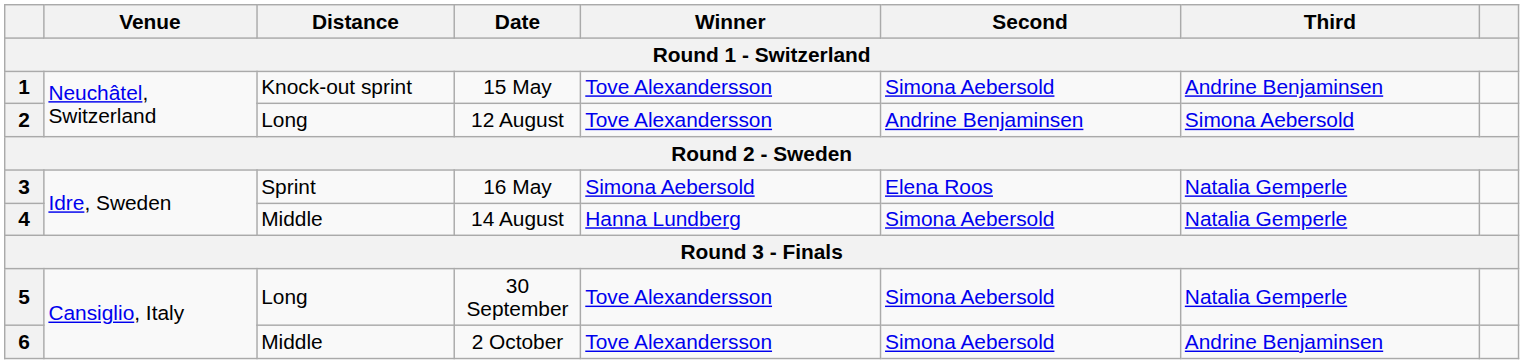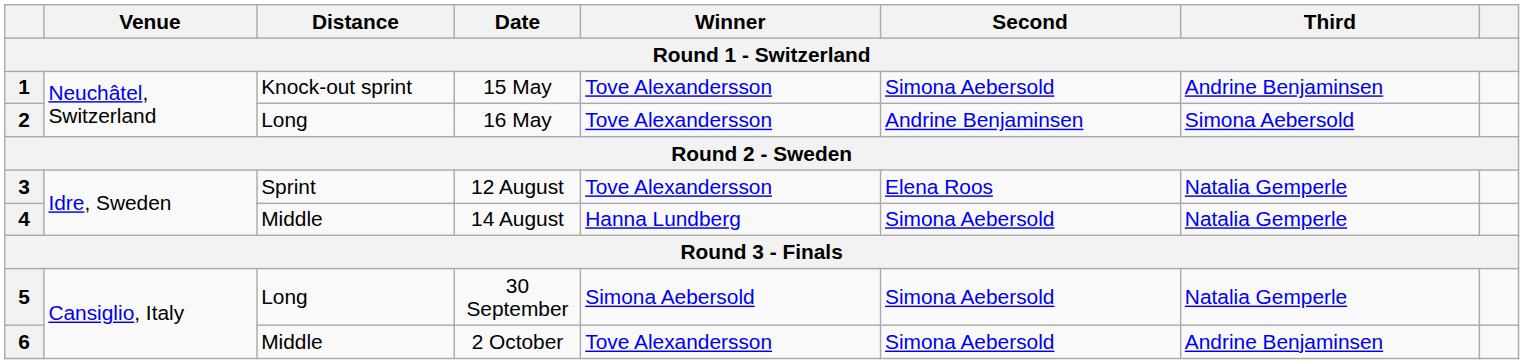 <table class="wikitable" style="font-size: 90%">
 <tr>
 <th width="20"></th>
 <th width="140">Venue</th>
 <th width="130">Distance</th>
 <th width="80">Date</th>
 <th width="200">Winner</th>
 <th width="200">Second</th>
 <th width="200">Third</th>
 <th width="20"></th>
 </tr>
 <tr>
 <th colspan="8">Round 1 - Switzerland</th>
 </tr>
 <tr>
 <th>1</th>
 <td rowspan=2> <a href='#'>Neuchâtel</a>, Switzerland</td>
 <td>Knock-out sprint</td>
 <td align=center>15 May</td>
 <td> <a href='#'>Tove Alexandersson</a></td>
 <td> <a href='#'>Simona Aebersold</a></td>
 <td> <a href='#'>Andrine Benjaminsen</a></td>
 <td></td>
 </tr>
 <tr>
 <th>2</th>
 <td>Long</td>
-<td align=center>12 August</td>
+<td align=center>16 May</td>
 <td> <a href='#'>Tove Alexandersson</a></td>
 <td> <a href='#'>Andrine Benjaminsen</a></td>
 <td> <a href='#'>Simona Aebersold</a></td>
 <td></td>
 </tr>
 <tr>
 <th colspan="8">Round 2 - Sweden</th>
 </tr>
 <tr>
 <th>3</th>
 <td rowspan=2> <a href='#'>Idre</a>, Sweden</td>
 <td>Sprint</td>
-<td align=center>16 May</td>
-<td> <a href='#'>Simona Aebersold</a></td>
+<td align=center>12 August</td>
+<td> <a href='#'>Tove Alexandersson</a></td>
 <td> <a href='#'>Elena Roos</a></td>
 <td> <a href='#'>Natalia Gemperle</a></td>
 <td></td>
 </tr>
 <tr>
 <th>4</th>
 <td>Middle</td>
 <td align=center>14 August</td>
 <td> <a href='#'>Hanna Lundberg</a></td>
 <td> <a href='#'>Simona Aebersold</a></td>
 <td> <a href='#'>Natalia Gemperle</a></td>
 <td></td>
 </tr>
 <tr>
 <th colspan="8">Round 3 - Finals</th>
 </tr>
 <tr>
 <th>5</th>
 <td rowspan=3> <a href='#'>Cansiglio</a>, Italy</td>
 <td>Long</td>
 <td align=center>30 September</td>
-<td> <a href='#'>Tove Alexandersson</a></td>
+<td> <a href='#'>Simona Aebersold</a></td>
 <td> <a href='#'>Simona Aebersold</a></td>
 <td> <a href='#'>Natalia Gemperle</a></td>
 <td></td>
 </tr>
 <tr>
 <th>6</th>
 <td>Middle</td>
 <td align=center>2 October</td>
 <td> <a href='#'>Tove Alexandersson</a></td>
 <td> <a href='#'>Simona Aebersold</a></td>
 <td> <a href='#'>Andrine Benjaminsen</a></td>
 <td></td>
 </tr>
 </table>
